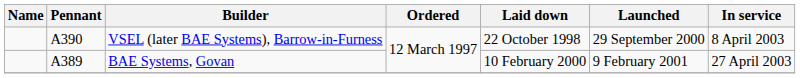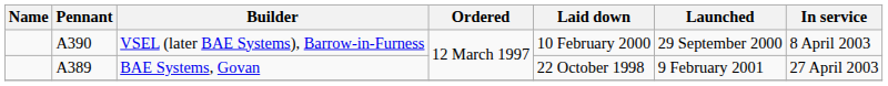 <table class="wikitable">
 <tr>
 <th>Name</th>
 <th>Pennant</th>
 <th>Builder</th>
 <th>Ordered</th>
 <th>Laid down</th>
 <th>Launched</th>
 <th>In service</th>
 </tr>
 <tr>
 <td></td>
 <td>A390</td>
 <td><a href='#'>VSEL</a> (later <a href='#'>BAE Systems</a>), <a href='#'>Barrow-in-Furness</a></td>
 <td rowspan=2>12 March 1997</td>
-<td>22 October 1998</td>
+<td>10 February 2000</td>
 <td>29 September 2000</td>
 <td>8 April 2003</td>
 </tr>
 <tr>
 <td></td>
 <td>A389</td>
 <td><a href='#'>BAE Systems</a>, <a href='#'>Govan</a></td>
-<td>10 February 2000</td>
+<td>22 October 1998</td>
 <td>9 February 2001</td>
 <td>27 April 2003</td>
 </tr>
 <tr>
 </tr>
 </table>
